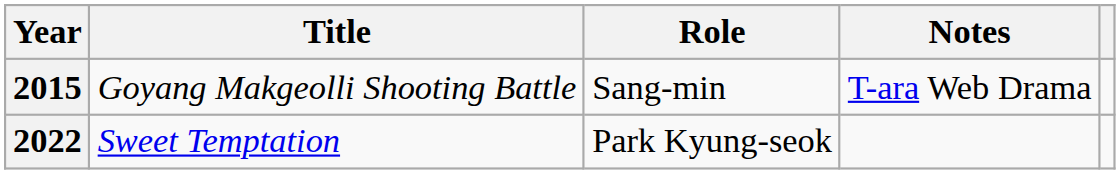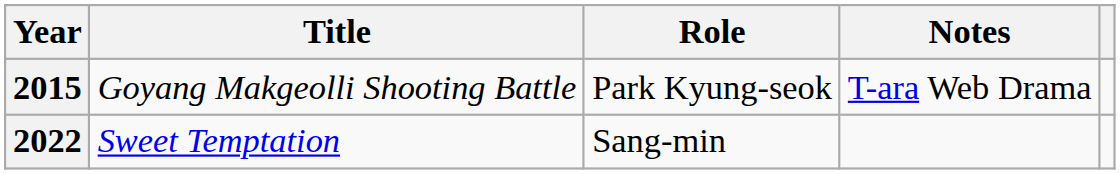 <table class="wikitable plainrowheaders">
 <tr>
 <th scope="col">Year</th>
 <th scope="col">Title</th>
 <th scope="col">Role</th>
 <th scope="col">Notes</th>
 <th scope="col" class="unsortable"></th>
 </tr>
 <tr>
 <th scope="row">2015</th>
 <td><em>Goyang Makgeolli Shooting Battle</em></td>
-<td>Sang-min</td>
+<td>Park Kyung-seok</td>
 <td><a href='#'>T-ara</a> Web Drama</td>
 <td style="text-align:center"></td>
 </tr>
 <tr>
 <th scope="row">2022</th>
 <td><em><a href='#'>Sweet Temptation</a></em></td>
-<td>Park Kyung-seok</td>
+<td>Sang-min</td>
 <td></td>
 <td style="text-align:center"></td>
 </tr>
 </table>
